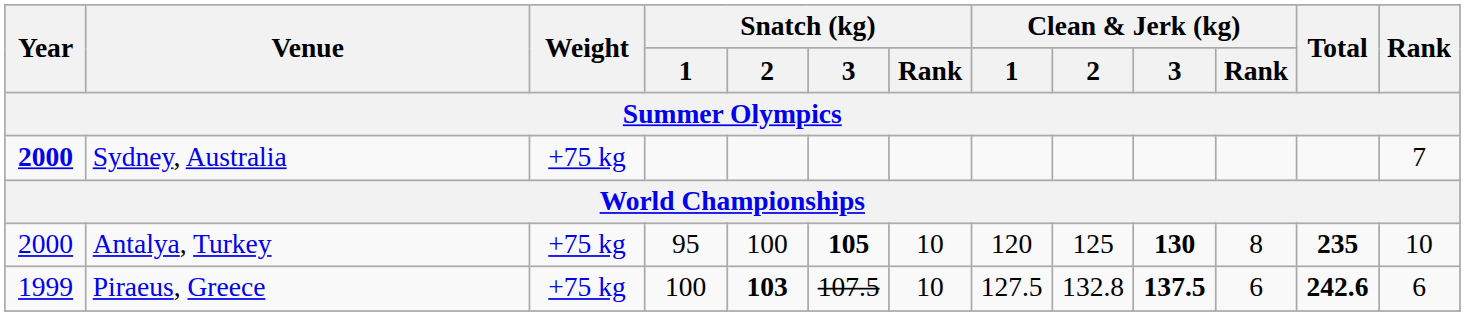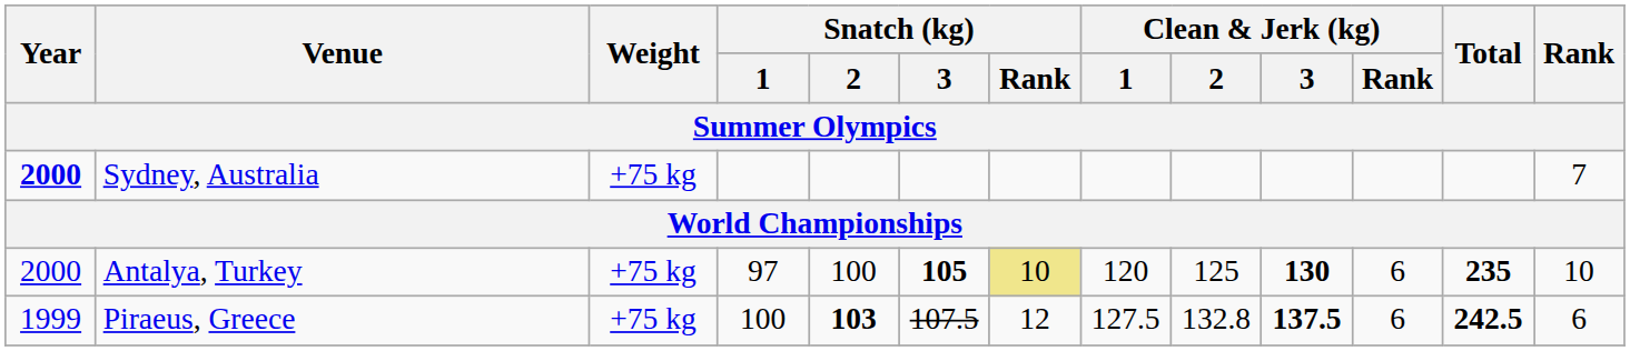 <table class = "wikitable" style="text-align:center;">
 <tr>
 <th rowspan="2" style="width:40px;">Year</th>
 <th rowspan="2" style="width:250px;">Venue</th>
 <th rowspan="2" style="width:60px;">Weight</th>
 <th colspan=4>Snatch (kg)</th>
 <th colspan=4>Clean & Jerk (kg)</th>
 <th rowspan="2" style="width:40px;">Total</th>
 <th rowspan="2" style="width:40px;">Rank</th>
 </tr>
 <tr>
 <th width=40>1</th>
 <th width=40>2</th>
 <th width=40>3</th>
 <th width=40>Rank</th>
 <th width=40>1</th>
 <th width=40>2</th>
 <th width=40>3</th>
 <th width=40>Rank</th>
 </tr>
 <tr>
 <th colspan=13><a href='#'>Summer Olympics</a></th>
 </tr>
 <tr>
 <td><strong><a href='#'>2000</a></strong></td>
 <td align=left> <a href='#'>Sydney</a>, <a href='#'>Australia</a></td>
 <td><a href='#'>+75 kg</a></td>
 <td></td>
 <td></td>
 <td></td>
 <td></td>
 <td></td>
 <td></td>
 <td></td>
 <td></td>
 <td></td>
 <td>7</td>
 </tr>
 <tr>
 <th colspan=13><a href='#'>World Championships</a></th>
 </tr>
 <tr>
 <td><a href='#'>2000</a></td>
 <td align=left> <a href='#'>Antalya</a>, <a href='#'>Turkey</a></td>
 <td><a href='#'>+75 kg</a></td>
-<td>95</td>
+<td>97</td>
 <td>100</td>
 <td><strong>105</strong></td>
-<td>10</td>
+<td style="background: khaki;">10</td>
 <td>120</td>
 <td>125</td>
 <td><strong>130</strong></td>
-<td>8</td>
+<td>6</td>
 <td><strong>235</strong></td>
 <td>10</td>
 </tr>
 <tr>
 <td><a href='#'>1999</a></td>
 <td align=left> <a href='#'>Piraeus</a>, <a href='#'>Greece</a></td>
 <td><a href='#'>+75 kg</a></td>
 <td>100</td>
 <td><strong>103</strong></td>
 <td><s>107.5</s></td>
-<td>10</td>
+<td>12</td>
 <td>127.5</td>
 <td>132.8</td>
 <td><strong>137.5</strong></td>
 <td>6</td>
-<td><strong>242.6</strong></td>
+<td><strong>242.5</strong></td>
 <td>6</td>
 </tr>
 </table>
